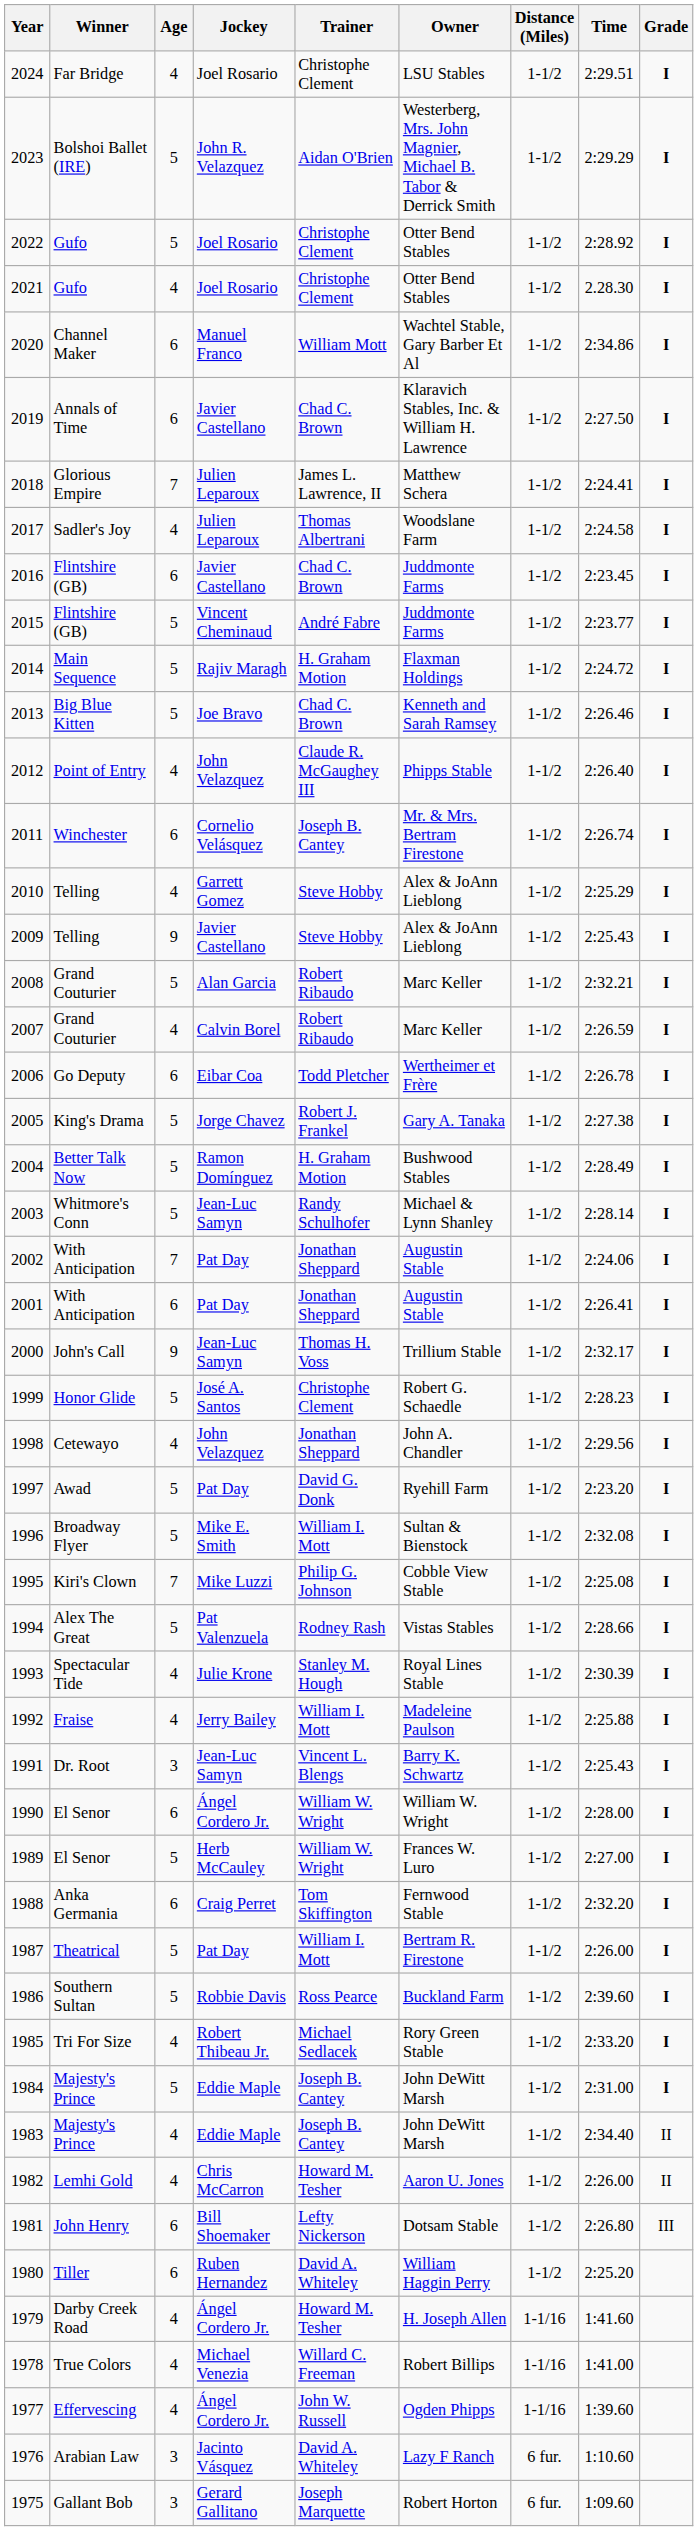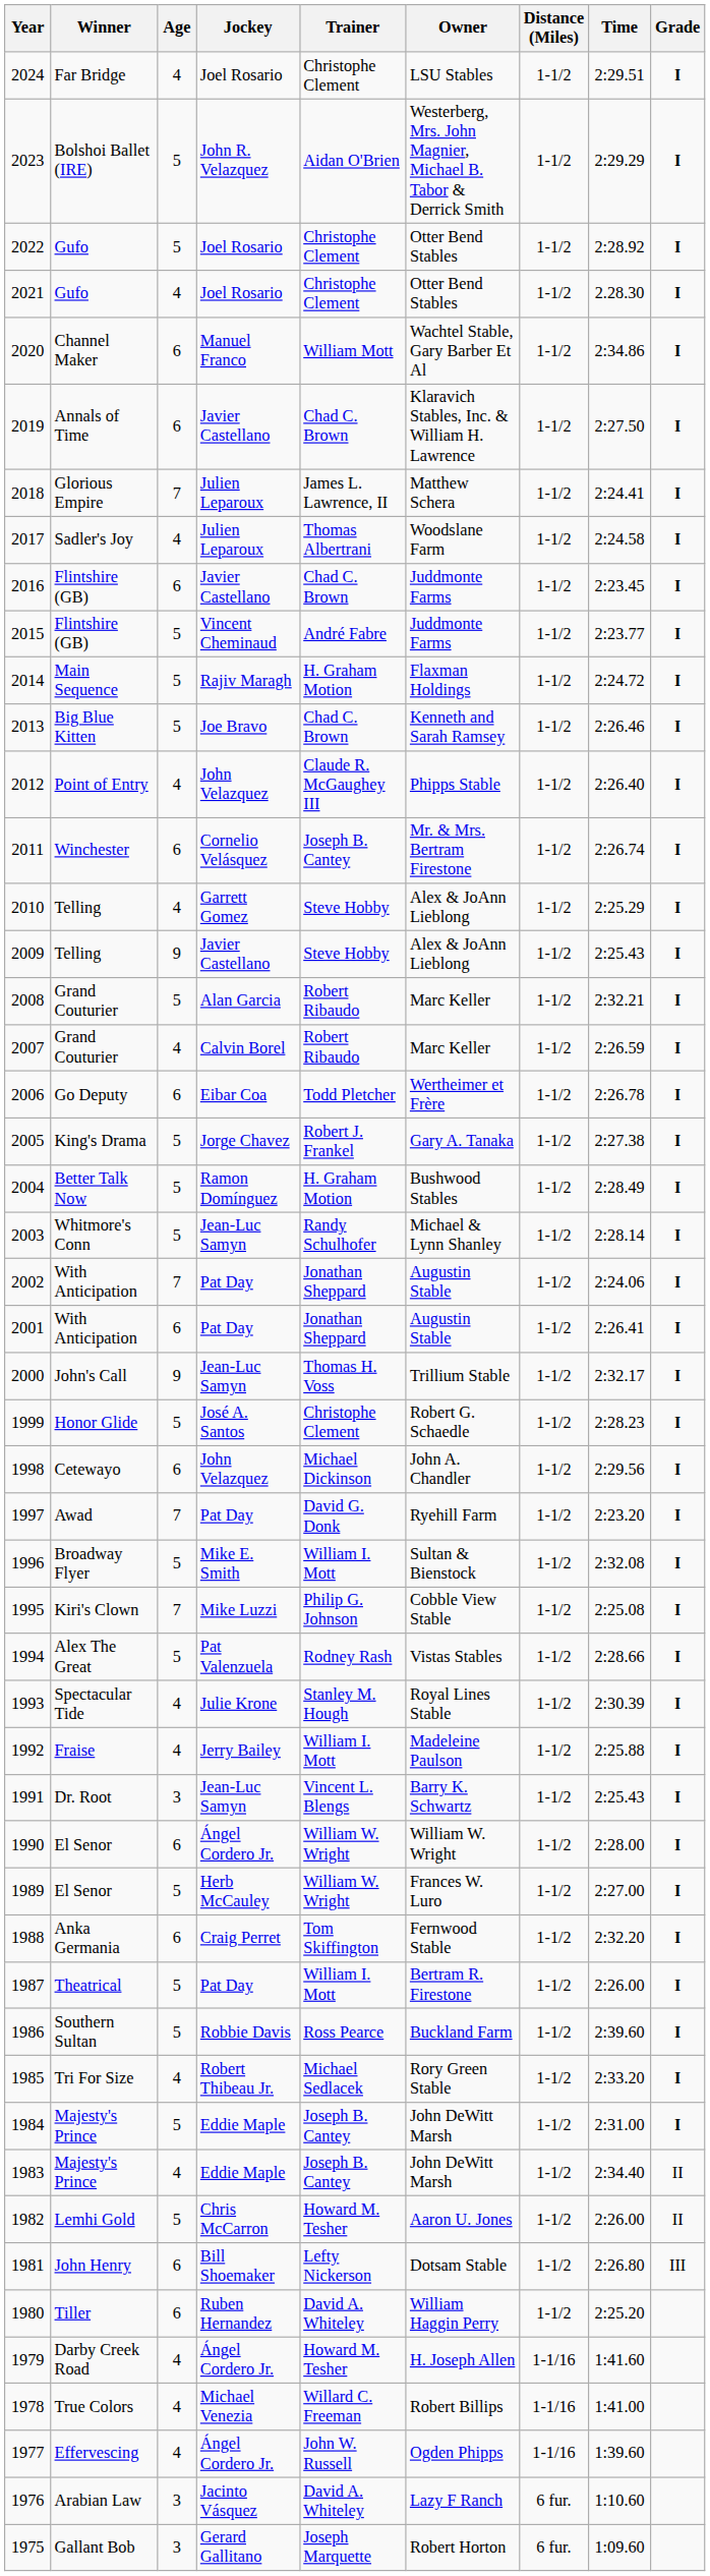 <table class="wikitable sortable" style="font-size:90%">
 <tr>
 <th style="width:45px">Year<br></th>
 <th style="width:120px">Winner<br></th>
 <th style="width:36px">Age<br></th>
 <th style="width:125px">Jockey<br></th>
 <th style="width:125px">Trainer<br></th>
 <th style="width:155px">Owner<br></th>
 <th style="width:50px">Distance<br> (Miles) <br></th>
 <th style="width:60px">Time <br></th>
 <th style="width:40px">Grade</th>
 </tr>
 <tr>
 <td align=center>2024</td>
 <td>Far Bridge</td>
 <td align=center>4</td>
 <td>Joel Rosario</td>
 <td>Christophe Clement</td>
 <td>LSU Stables</td>
 <td align=center>1-1/2</td>
 <td align=center>2:29.51</td>
 <td align=center><strong>I</strong></td>
 </tr>
 <tr>
 <td align=center>2023</td>
 <td>Bolshoi Ballet (<a href='#'>IRE</a>)</td>
 <td align=center>5</td>
 <td><a href='#'>John R. Velazquez</a></td>
 <td><a href='#'>Aidan O'Brien</a></td>
 <td>Westerberg, <a href='#'>Mrs. John Magnier</a>, <a href='#'>Michael B. Tabor</a> & Derrick Smith</td>
 <td align=center>1-1/2</td>
 <td align=center>2:29.29</td>
 <td align=center><strong>I</strong></td>
 </tr>
 <tr>
 <td align=center>2022</td>
 <td><a href='#'>Gufo</a></td>
 <td align=center>5</td>
 <td><a href='#'>Joel Rosario</a></td>
 <td><a href='#'>Christophe Clement</a></td>
 <td>Otter Bend Stables</td>
 <td align=center>1-1/2</td>
 <td align=center>2:28.92</td>
 <td align=center><strong>I</strong></td>
 </tr>
 <tr>
 <td align=center>2021</td>
 <td><a href='#'>Gufo</a></td>
 <td align=center>4</td>
 <td><a href='#'>Joel Rosario</a></td>
 <td><a href='#'>Christophe Clement</a></td>
 <td>Otter Bend Stables</td>
 <td align=center>1-1/2</td>
 <td align=center>2.28.30</td>
 <td align=center><strong>I</strong></td>
 </tr>
 <tr>
 <td align=center>2020</td>
 <td>Channel Maker</td>
 <td align=center>6</td>
 <td><a href='#'>Manuel Franco</a></td>
 <td><a href='#'>William Mott</a></td>
 <td>Wachtel Stable, Gary Barber Et Al</td>
 <td align=center>1-1/2</td>
 <td align=center>2:34.86</td>
 <td align=center><strong>I</strong></td>
 </tr>
 <tr>
 <td align=center>2019</td>
 <td>Annals of Time</td>
 <td align=center>6</td>
 <td><a href='#'>Javier Castellano</a></td>
 <td><a href='#'>Chad C. Brown</a></td>
 <td>Klaravich Stables, Inc. & William H. Lawrence</td>
 <td align=center>1-1/2</td>
 <td align=center>2:27.50</td>
 <td align=center><strong>I</strong></td>
 </tr>
 <tr>
 <td align=center>2018</td>
 <td>Glorious Empire</td>
 <td align=center>7</td>
 <td><a href='#'>Julien Leparoux</a></td>
 <td>James L. Lawrence, II</td>
 <td>Matthew Schera</td>
 <td align=center>1-1/2</td>
 <td align=center>2:24.41</td>
 <td align=center><strong>I</strong></td>
 </tr>
 <tr>
 <td align=center>2017</td>
 <td>Sadler's Joy</td>
 <td align=center>4</td>
 <td><a href='#'>Julien Leparoux</a></td>
 <td><a href='#'>Thomas Albertrani</a></td>
 <td>Woodslane Farm</td>
 <td align=center>1-1/2</td>
 <td align=center>2:24.58</td>
 <td align=center><strong>I</strong></td>
 </tr>
 <tr>
 <td align=center>2016</td>
 <td><a href='#'>Flintshire</a> (GB)</td>
 <td align=center>6</td>
 <td><a href='#'>Javier Castellano</a></td>
 <td><a href='#'>Chad C. Brown</a></td>
 <td><a href='#'>Juddmonte Farms</a></td>
 <td align=center>1-1/2</td>
 <td align=center>2:23.45</td>
 <td align=center><strong>I</strong></td>
 </tr>
 <tr>
 <td align=center>2015</td>
 <td><a href='#'>Flintshire</a> (GB)</td>
 <td align=center>5</td>
 <td><a href='#'>Vincent Cheminaud</a></td>
 <td><a href='#'>André Fabre</a></td>
 <td><a href='#'>Juddmonte Farms</a></td>
 <td align=center>1-1/2</td>
 <td align=center>2:23.77</td>
 <td align=center><strong>I</strong></td>
 </tr>
 <tr>
 <td align=center>2014</td>
 <td><a href='#'>Main Sequence</a></td>
 <td align=center>5</td>
 <td><a href='#'>Rajiv Maragh</a></td>
 <td><a href='#'>H. Graham Motion</a></td>
 <td><a href='#'>Flaxman Holdings</a></td>
 <td align=center>1-1/2</td>
 <td align=center>2:24.72</td>
 <td align=center><strong>I</strong></td>
 </tr>
 <tr>
 <td align=center>2013</td>
 <td><a href='#'>Big Blue Kitten</a></td>
 <td align=center>5</td>
 <td><a href='#'>Joe Bravo</a></td>
 <td><a href='#'>Chad C. Brown</a></td>
 <td><a href='#'>Kenneth and Sarah Ramsey</a></td>
 <td align=center>1-1/2</td>
 <td align=center>2:26.46</td>
 <td align=center><strong>I</strong></td>
 </tr>
 <tr>
 <td align=center>2012</td>
 <td><a href='#'>Point of Entry</a></td>
 <td align=center>4</td>
 <td><a href='#'>John Velazquez</a></td>
 <td><a href='#'>Claude R. McGaughey III</a></td>
 <td><a href='#'>Phipps Stable</a></td>
 <td align=center>1-1/2</td>
 <td align=center>2:26.40</td>
 <td align=center><strong>I</strong></td>
 </tr>
 <tr>
 <td align=center>2011</td>
 <td><a href='#'>Winchester</a></td>
 <td align=center>6</td>
 <td><a href='#'>Cornelio Velásquez</a></td>
 <td><a href='#'>Joseph B. Cantey</a></td>
 <td><a href='#'>Mr. & Mrs. Bertram Firestone</a></td>
 <td align=center>1-1/2</td>
 <td align=center>2:26.74</td>
 <td align=center><strong>I</strong></td>
 </tr>
 <tr>
 <td align=center>2010</td>
 <td>Telling</td>
 <td align=center>4</td>
 <td><a href='#'>Garrett Gomez</a></td>
 <td><a href='#'>Steve Hobby</a></td>
 <td>Alex & JoAnn Lieblong</td>
 <td align=center>1-1/2</td>
 <td align=center>2:25.29</td>
 <td align=center><strong>I</strong></td>
 </tr>
 <tr>
 <td align=center>2009</td>
 <td>Telling</td>
 <td align=center>9</td>
 <td><a href='#'>Javier Castellano</a></td>
 <td><a href='#'>Steve Hobby</a></td>
 <td>Alex & JoAnn Lieblong</td>
 <td align=center>1-1/2</td>
 <td align=center>2:25.43</td>
 <td align=center><strong>I</strong></td>
 </tr>
 <tr>
 <td align=center>2008</td>
 <td>Grand Couturier</td>
 <td align=center>5</td>
 <td><a href='#'>Alan Garcia</a></td>
 <td><a href='#'>Robert Ribaudo</a></td>
 <td>Marc Keller</td>
 <td align=center>1-1/2</td>
 <td align=center>2:32.21</td>
 <td align=center><strong>I</strong></td>
 </tr>
 <tr>
 <td align=center>2007</td>
 <td>Grand Couturier</td>
 <td align=center>4</td>
 <td><a href='#'>Calvin Borel</a></td>
 <td><a href='#'>Robert Ribaudo</a></td>
 <td>Marc Keller</td>
 <td align=center>1-1/2</td>
 <td align=center>2:26.59</td>
 <td align=center><strong>I</strong></td>
 </tr>
 <tr>
 <td align=center>2006</td>
 <td>Go Deputy</td>
 <td align=center>6</td>
 <td><a href='#'>Eibar Coa</a></td>
 <td><a href='#'>Todd Pletcher</a></td>
 <td><a href='#'>Wertheimer et Frère</a></td>
 <td align=center>1-1/2</td>
 <td align=center>2:26.78</td>
 <td align=center><strong>I</strong></td>
 </tr>
 <tr>
 <td align=center>2005</td>
 <td>King's Drama</td>
 <td align=center>5</td>
 <td><a href='#'>Jorge Chavez</a></td>
 <td><a href='#'>Robert J. Frankel</a></td>
 <td><a href='#'>Gary A. Tanaka</a></td>
 <td align=center>1-1/2</td>
 <td align=center>2:27.38</td>
 <td align=center><strong>I</strong></td>
 </tr>
 <tr>
 <td align=center>2004</td>
 <td><a href='#'>Better Talk Now</a></td>
 <td align=center>5</td>
 <td><a href='#'>Ramon Domínguez</a></td>
 <td><a href='#'>H. Graham Motion</a></td>
 <td>Bushwood Stables</td>
 <td align=center>1-1/2</td>
 <td align=center>2:28.49</td>
 <td align=center><strong>I</strong></td>
 </tr>
 <tr>
 <td align=center>2003</td>
 <td>Whitmore's Conn</td>
 <td align=center>5</td>
 <td><a href='#'>Jean-Luc Samyn</a></td>
 <td><a href='#'>Randy Schulhofer</a></td>
 <td>Michael & Lynn Shanley</td>
 <td align=center>1-1/2</td>
 <td align=center>2:28.14</td>
 <td align=center><strong>I</strong></td>
 </tr>
 <tr>
 <td align=center>2002</td>
 <td>With Anticipation</td>
 <td align=center>7</td>
 <td><a href='#'>Pat Day</a></td>
 <td><a href='#'>Jonathan Sheppard</a></td>
 <td><a href='#'>Augustin Stable</a></td>
 <td align=center>1-1/2</td>
 <td align=center>2:24.06</td>
 <td align=center><strong>I</strong></td>
 </tr>
 <tr>
 <td align=center>2001</td>
 <td>With Anticipation</td>
 <td align=center>6</td>
 <td><a href='#'>Pat Day</a></td>
 <td><a href='#'>Jonathan Sheppard</a></td>
 <td><a href='#'>Augustin Stable</a></td>
 <td align=center>1-1/2</td>
 <td align=center>2:26.41</td>
 <td align=center><strong>I</strong></td>
 </tr>
 <tr>
 <td align=center>2000</td>
 <td>John's Call</td>
 <td align=center>9</td>
 <td><a href='#'>Jean-Luc Samyn</a></td>
 <td><a href='#'>Thomas H. Voss</a></td>
 <td>Trillium Stable</td>
 <td align=center>1-1/2</td>
 <td align=center>2:32.17</td>
 <td align=center><strong>I</strong></td>
 </tr>
 <tr>
 <td align=center>1999</td>
 <td><a href='#'>Honor Glide</a></td>
 <td align=center>5</td>
 <td><a href='#'>José A. Santos</a></td>
 <td><a href='#'>Christophe Clement</a></td>
 <td>Robert G. Schaedle</td>
 <td align=center>1-1/2</td>
 <td align=center>2:28.23</td>
 <td align=center><strong>I</strong></td>
 </tr>
 <tr>
 <td align=center>1998</td>
 <td>Cetewayo</td>
-<td align=center>4</td>
+<td align=center>6</td>
 <td><a href='#'>John Velazquez</a></td>
-<td><a href='#'>Jonathan Sheppard</a></td>
+<td><a href='#'>Michael Dickinson</a></td>
 <td>John A. Chandler</td>
 <td align=center>1-1/2</td>
 <td align=center>2:29.56</td>
 <td align=center><strong>I</strong></td>
 </tr>
 <tr>
 <td align=center>1997</td>
 <td>Awad</td>
-<td align=center>5</td>
+<td align=center>7</td>
 <td><a href='#'>Pat Day</a></td>
 <td><a href='#'>David G. Donk</a></td>
 <td>Ryehill Farm</td>
 <td align=center>1-1/2</td>
 <td align=center>2:23.20</td>
 <td align=center><strong>I</strong></td>
 </tr>
 <tr>
 <td align=center>1996</td>
 <td>Broadway Flyer</td>
 <td align=center>5</td>
 <td><a href='#'>Mike E. Smith</a></td>
 <td><a href='#'>William I. Mott</a></td>
 <td>Sultan & Bienstock</td>
 <td align=center>1-1/2</td>
 <td align=center>2:32.08</td>
 <td align=center><strong>I</strong></td>
 </tr>
 <tr>
 <td align=center>1995</td>
 <td>Kiri's Clown</td>
 <td align=center>7</td>
 <td><a href='#'>Mike Luzzi</a></td>
 <td><a href='#'>Philip G. Johnson</a></td>
 <td>Cobble View Stable</td>
 <td align=center>1-1/2</td>
 <td align=center>2:25.08</td>
 <td align=center><strong>I</strong></td>
 </tr>
 <tr>
 <td align=center>1994</td>
 <td>Alex The Great</td>
 <td align=center>5</td>
 <td><a href='#'>Pat Valenzuela</a></td>
 <td><a href='#'>Rodney Rash</a></td>
 <td>Vistas Stables</td>
 <td align=center>1-1/2</td>
 <td align=center>2:28.66</td>
 <td align=center><strong>I</strong></td>
 </tr>
 <tr>
 <td align=center>1993</td>
 <td>Spectacular Tide</td>
 <td align=center>4</td>
 <td><a href='#'>Julie Krone</a></td>
 <td><a href='#'>Stanley M. Hough</a></td>
 <td>Royal Lines Stable</td>
 <td align=center>1-1/2</td>
 <td align=center>2:30.39</td>
 <td align=center><strong>I</strong></td>
 </tr>
 <tr>
 <td align=center>1992</td>
 <td><a href='#'>Fraise</a></td>
 <td align=center>4</td>
 <td><a href='#'>Jerry Bailey</a></td>
 <td><a href='#'>William I. Mott</a></td>
 <td><a href='#'>Madeleine Paulson</a></td>
 <td align=center>1-1/2</td>
 <td align=center>2:25.88</td>
 <td align=center><strong>I</strong></td>
 </tr>
 <tr>
 <td align=center>1991</td>
 <td>Dr. Root</td>
 <td align=center>3</td>
 <td><a href='#'>Jean-Luc Samyn</a></td>
 <td><a href='#'>Vincent L. Blengs</a></td>
 <td><a href='#'>Barry K. Schwartz</a></td>
 <td align=center>1-1/2</td>
 <td align=center>2:25.43</td>
 <td align=center><strong>I</strong></td>
 </tr>
 <tr>
 <td align=center>1990</td>
 <td>El Senor</td>
 <td align=center>6</td>
 <td><a href='#'>Ángel Cordero Jr.</a></td>
 <td><a href='#'>William W. Wright</a></td>
 <td>William W. Wright</td>
 <td align=center>1-1/2</td>
 <td align=center>2:28.00</td>
 <td align=center><strong>I</strong></td>
 </tr>
 <tr>
 <td align=center>1989</td>
 <td>El Senor</td>
 <td align=center>5</td>
 <td><a href='#'>Herb McCauley</a></td>
 <td><a href='#'>William W. Wright</a></td>
 <td>Frances W. Luro</td>
 <td align=center>1-1/2</td>
 <td align=center>2:27.00</td>
 <td align=center><strong>I</strong></td>
 </tr>
 <tr>
 <td align=center>1988</td>
 <td>Anka Germania</td>
 <td align=center>6</td>
 <td><a href='#'>Craig Perret</a></td>
 <td><a href='#'>Tom Skiffington</a></td>
 <td>Fernwood Stable</td>
 <td align=center>1-1/2</td>
 <td align=center>2:32.20</td>
 <td align=center><strong>I</strong></td>
 </tr>
 <tr>
 <td align=center>1987</td>
 <td><a href='#'>Theatrical</a></td>
 <td align=center>5</td>
 <td><a href='#'>Pat Day</a></td>
 <td><a href='#'>William I. Mott</a></td>
 <td><a href='#'>Bertram R. Firestone</a></td>
 <td align=center>1-1/2</td>
 <td align=center>2:26.00</td>
 <td align=center><strong>I</strong></td>
 </tr>
 <tr>
 <td align=center>1986</td>
 <td>Southern Sultan</td>
 <td align=center>5</td>
 <td><a href='#'>Robbie Davis</a></td>
 <td><a href='#'>Ross Pearce</a></td>
 <td><a href='#'>Buckland Farm</a></td>
 <td align=center>1-1/2</td>
 <td align=center>2:39.60</td>
 <td align=center><strong>I</strong></td>
 </tr>
 <tr>
 <td align=center>1985</td>
 <td>Tri For Size</td>
 <td align=center>4</td>
 <td><a href='#'>Robert Thibeau Jr.</a></td>
 <td><a href='#'>Michael Sedlacek</a></td>
 <td>Rory Green Stable</td>
 <td align=center>1-1/2</td>
 <td align=center>2:33.20</td>
 <td align=center><strong>I</strong></td>
 </tr>
 <tr>
 <td align=center>1984</td>
 <td><a href='#'>Majesty's Prince</a></td>
 <td align=center>5</td>
 <td><a href='#'>Eddie Maple</a></td>
 <td><a href='#'>Joseph B. Cantey</a></td>
 <td>John DeWitt Marsh</td>
 <td align=center>1-1/2</td>
 <td align=center>2:31.00</td>
 <td align=center><strong>I</strong></td>
 </tr>
 <tr>
 <td align=center>1983</td>
 <td><a href='#'>Majesty's Prince</a></td>
 <td align=center>4</td>
 <td><a href='#'>Eddie Maple</a></td>
 <td><a href='#'>Joseph B. Cantey</a></td>
 <td>John DeWitt Marsh</td>
 <td align=center>1-1/2</td>
 <td align=center>2:34.40</td>
 <td align=center>II</td>
 </tr>
 <tr>
 <td align=center>1982</td>
 <td><a href='#'>Lemhi Gold</a></td>
-<td align=center>4</td>
+<td align=center>5</td>
 <td><a href='#'>Chris McCarron</a></td>
 <td><a href='#'>Howard M. Tesher</a></td>
 <td><a href='#'>Aaron U. Jones</a></td>
 <td align=center>1-1/2</td>
 <td align=center>2:26.00</td>
 <td align=center>II</td>
 </tr>
 <tr>
 <td align=center>1981</td>
 <td><a href='#'>John Henry</a></td>
 <td align=center>6</td>
 <td><a href='#'>Bill Shoemaker</a></td>
 <td><a href='#'>Lefty Nickerson</a></td>
 <td>Dotsam Stable</td>
 <td align=center>1-1/2</td>
 <td align=center>2:26.80</td>
 <td align=center>III</td>
 </tr>
 <tr>
 <td align=center>1980</td>
 <td><a href='#'>Tiller</a></td>
 <td align=center>6</td>
 <td><a href='#'>Ruben Hernandez</a></td>
 <td><a href='#'>David A. Whiteley</a></td>
 <td><a href='#'>William Haggin Perry</a></td>
 <td align=center>1-1/2</td>
 <td align=center>2:25.20</td>
 <td></td>
 </tr>
 <tr>
 <td align=center>1979</td>
 <td>Darby Creek Road</td>
 <td align=center>4</td>
 <td><a href='#'>Ángel Cordero Jr.</a></td>
 <td><a href='#'>Howard M. Tesher</a></td>
 <td><a href='#'>H. Joseph Allen</a></td>
 <td align=center>1-1/16</td>
 <td align=center>1:41.60</td>
 <td></td>
 </tr>
 <tr>
 <td align=center>1978</td>
 <td>True Colors</td>
 <td align=center>4</td>
 <td><a href='#'>Michael Venezia</a></td>
 <td><a href='#'>Willard C. Freeman</a></td>
 <td>Robert Billips</td>
 <td align=center>1-1/16</td>
 <td align=center>1:41.00</td>
 <td></td>
 </tr>
 <tr>
 <td align=center>1977</td>
 <td><a href='#'>Effervescing</a></td>
 <td align=center>4</td>
 <td><a href='#'>Ángel Cordero Jr.</a></td>
 <td><a href='#'>John W. Russell</a></td>
 <td><a href='#'>Ogden Phipps</a></td>
 <td align=center>1-1/16</td>
 <td align=center>1:39.60</td>
 <td></td>
 </tr>
 <tr>
 <td align=center>1976</td>
 <td>Arabian Law</td>
 <td align=center>3</td>
 <td><a href='#'>Jacinto Vásquez</a></td>
 <td><a href='#'>David A. Whiteley</a></td>
 <td><a href='#'>Lazy F Ranch</a></td>
 <td align=center>6 fur.</td>
 <td align=center>1:10.60</td>
 <td></td>
 </tr>
 <tr>
 <td align=center>1975</td>
 <td>Gallant Bob</td>
 <td align=center>3</td>
 <td><a href='#'>Gerard Gallitano</a></td>
 <td><a href='#'>Joseph Marquette</a></td>
 <td>Robert Horton</td>
 <td align=center>6 fur.</td>
 <td align=center>1:09.60</td>
 <td></td>
 </tr>
 </table>
